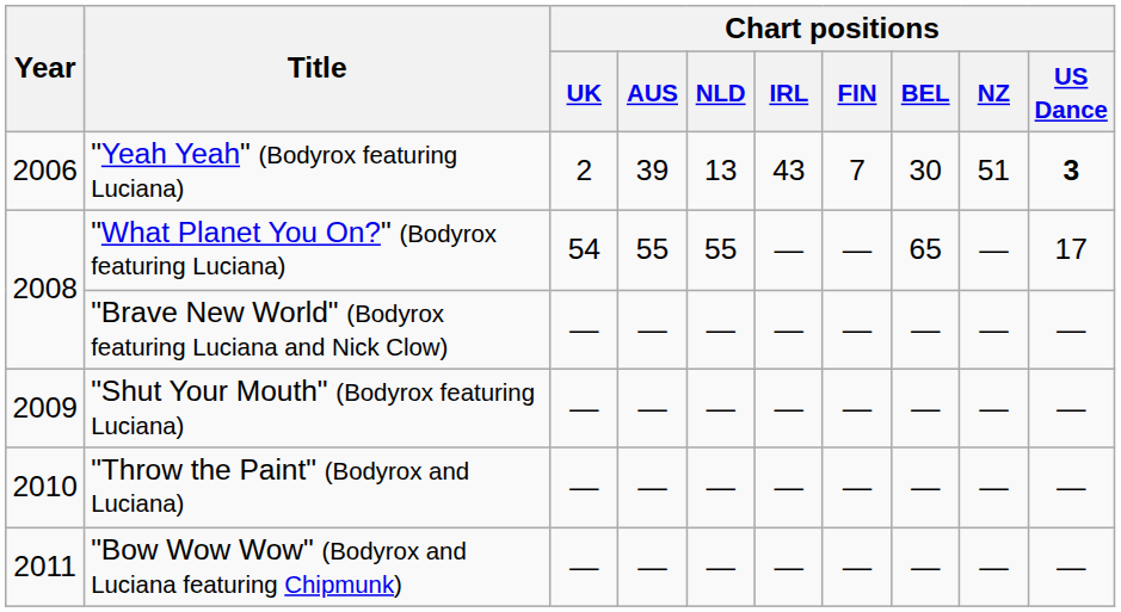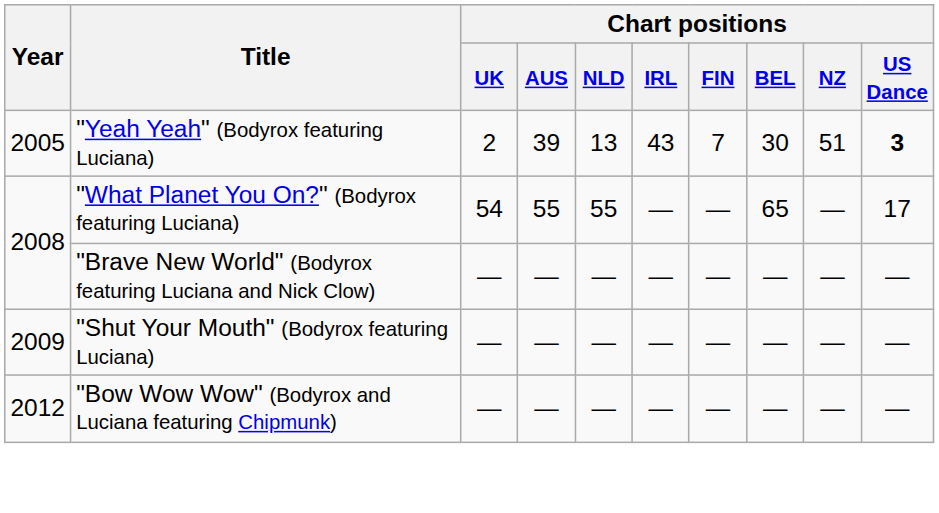 <table class="wikitable">
 <tr>
 <th rowspan="2">Year</th>
 <th rowspan="2">Title</th>
 <th colspan="8">Chart positions</th>
 </tr>
 <tr>
 <th style="width:30px;"><small><a href='#'>UK</a></small> <br></th>
 <th style="width:30px;"><small><a href='#'>AUS</a></small></th>
 <th style="width:30px;"><small><a href='#'>NLD</a></small></th>
 <th style="width:30px;"><small><a href='#'>IRL</a></small> <br></th>
 <th style="width:30px;"><small><a href='#'>FIN</a></small></th>
 <th style="width:30px;"><small><a href='#'>BEL</a></small></th>
 <th style="width:30px;"><small><a href='#'>NZ</a></small></th>
 <th style="width:30px;"><small><a href='#'>US<br>Dance</a></small></th>
 </tr>
 <tr>
-<td style="text-align:center;">2006</td>
+<td style="text-align:center;">2005</td>
 <td>"<a href='#'>Yeah Yeah</a>" <small>(Bodyrox featuring Luciana)</small></td>
 <td style="text-align:center;">2</td>
 <td style="text-align:center;">39</td>
 <td style="text-align:center;">13</td>
 <td style="text-align:center;">43</td>
 <td style="text-align:center;">7</td>
 <td style="text-align:center;">30</td>
 <td style="text-align:center;">51</td>
 <td style="text-align:center;"><strong>3</strong></td>
 </tr>
 <tr>
 <td style="text-align:center;" rowspan="2">2008</td>
 <td>"<a href='#'>What Planet You On?</a>" <small>(Bodyrox featuring Luciana)</small></td>
 <td style="text-align:center;">54</td>
 <td style="text-align:center;">55</td>
 <td style="text-align:center;">55</td>
 <td style="text-align:center;">—</td>
 <td style="text-align:center;">—</td>
 <td style="text-align:center;">65</td>
 <td style="text-align:center;">—</td>
 <td style="text-align:center;">17</td>
 </tr>
 <tr>
 <td>"Brave New World" <small>(Bodyrox featuring Luciana and Nick Clow)</small></td>
 <td style="text-align:center;">—</td>
 <td style="text-align:center;">—</td>
 <td style="text-align:center;">—</td>
 <td style="text-align:center;">—</td>
 <td style="text-align:center;">—</td>
 <td style="text-align:center;">—</td>
 <td style="text-align:center;">—</td>
 <td style="text-align:center;">—</td>
 </tr>
 <tr>
 <td style="text-align:center;">2009</td>
 <td>"Shut Your Mouth" <small>(Bodyrox featuring Luciana)</small></td>
 <td style="text-align:center;">—</td>
 <td style="text-align:center;">—</td>
 <td style="text-align:center;">—</td>
 <td style="text-align:center;">—</td>
 <td style="text-align:center;">—</td>
 <td style="text-align:center;">—</td>
 <td style="text-align:center;">—</td>
 <td style="text-align:center;">—</td>
 </tr>
 <tr>
-<td style="text-align:center;">2010</td>
-<td>"Throw the Paint" <small>(Bodyrox and Luciana)</small></td>
-<td style="text-align:center;">—</td>
-<td style="text-align:center;">—</td>
-<td style="text-align:center;">—</td>
-<td style="text-align:center;">—</td>
-<td style="text-align:center;">—</td>
-<td style="text-align:center;">—</td>
-<td style="text-align:center;">—</td>
-<td style="text-align:center;">—</td>
-</tr>
-<tr>
-<td style="text-align:center;">2011</td>
+<td style="text-align:center;">2012</td>
 <td>"Bow Wow Wow" <small>(Bodyrox and Luciana featuring <a href='#'>Chipmunk</a>)</small></td>
 <td style="text-align:center;">—</td>
 <td style="text-align:center;">—</td>
 <td style="text-align:center;">—</td>
 <td style="text-align:center;">—</td>
 <td style="text-align:center;">—</td>
 <td style="text-align:center;">—</td>
 <td style="text-align:center;">—</td>
 <td style="text-align:center;">—</td>
 </tr>
 </table>
